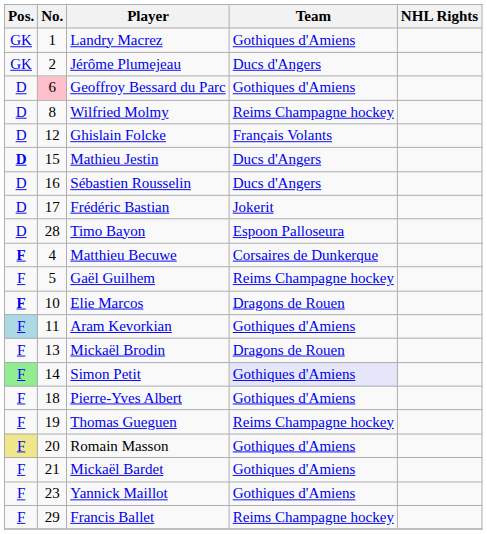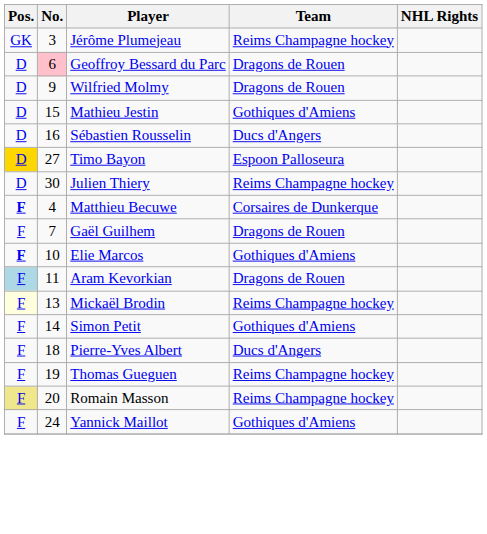 <table class="wikitable sortable">
 <tr>
 <th>Pos.</th>
 <th>No.</th>
 <th>Player</th>
 <th>Team</th>
 <th>NHL Rights</th>
 </tr>
 <tr>
 <td style="text-align:center;"><a href='#'>GK</a></td>
-<td style="text-align:center;">1</td>
-<td><a href='#'>Landry Macrez</a></td>
-<td> <a href='#'>Gothiques d'Amiens</a></td>
-<td></td>
-</tr>
-<tr>
-<td style="text-align:center;"><a href='#'>GK</a></td>
-<td style="text-align:center;">2</td>
+<td style="text-align:center;">3</td>
 <td><a href='#'>Jérôme Plumejeau</a></td>
-<td> <a href='#'>Ducs d'Angers</a></td>
+<td> <a href='#'>Reims Champagne hockey</a></td>
 <td></td>
 </tr>
 <tr>
 <td style="text-align:center;"><a href='#'>D</a></td>
 <td style="background: pink; text-align:center;">6</td>
 <td><a href='#'>Geoffroy Bessard du Parc</a></td>
-<td> <a href='#'>Gothiques d'Amiens</a></td>
+<td> <a href='#'>Dragons de Rouen</a></td>
 <td></td>
 </tr>
 <tr>
 <td style="text-align:center;"><a href='#'>D</a></td>
-<td style="text-align:center;">8</td>
+<td style="text-align:center;">9</td>
 <td><a href='#'>Wilfried Molmy</a></td>
-<td> <a href='#'>Reims Champagne hockey</a></td>
+<td> <a href='#'>Dragons de Rouen</a></td>
 <td></td>
 </tr>
 <tr>
 <td style="text-align:center;"><a href='#'>D</a></td>
-<td style="text-align:center;">12</td>
-<td><a href='#'>Ghislain Folcke</a></td>
-<td> <a href='#'>Français Volants</a></td>
-<td></td>
-</tr>
-<tr>
-<td style="text-align:center;"><strong><a href='#'>D</a></strong></td>
 <td style="text-align:center;">15</td>
 <td><a href='#'>Mathieu Jestin</a></td>
-<td> <a href='#'>Ducs d'Angers</a></td>
+<td> <a href='#'>Gothiques d'Amiens</a></td>
 <td></td>
 </tr>
 <tr>
 <td style="text-align:center;"><a href='#'>D</a></td>
 <td style="text-align:center;">16</td>
 <td><a href='#'>Sébastien Rousselin</a></td>
 <td> <a href='#'>Ducs d'Angers</a></td>
 <td></td>
 </tr>
 <tr>
-<td style="text-align:center;"><a href='#'>D</a></td>
-<td style="text-align:center;">17</td>
-<td><a href='#'>Frédéric Bastian</a></td>
-<td> <a href='#'>Jokerit</a></td>
+<td style="background: gold; text-align:center;"><a href='#'>D</a></td>
+<td style="text-align:center;">27</td>
+<td><a href='#'>Timo Bayon</a></td>
+<td> <a href='#'>Espoon Palloseura</a></td>
 <td></td>
 </tr>
 <tr>
 <td style="text-align:center;"><a href='#'>D</a></td>
-<td style="text-align:center;">28</td>
-<td><a href='#'>Timo Bayon</a></td>
-<td> <a href='#'>Espoon Palloseura</a></td>
+<td style="text-align:center;">30</td>
+<td><a href='#'>Julien Thiery</a></td>
+<td> <a href='#'>Reims Champagne hockey</a></td>
 <td></td>
 </tr>
 <tr>
 <td style="text-align:center;"><strong><a href='#'>F</a></strong></td>
 <td style="text-align:center;">4</td>
 <td><a href='#'>Matthieu Becuwe</a></td>
 <td> <a href='#'>Corsaires de Dunkerque</a></td>
 <td></td>
 </tr>
 <tr>
 <td style="text-align:center;"><a href='#'>F</a></td>
-<td style="text-align:center;">5</td>
+<td style="text-align:center;">7</td>
 <td><a href='#'>Gaël Guilhem</a></td>
-<td> <a href='#'>Reims Champagne hockey</a></td>
+<td> <a href='#'>Dragons de Rouen</a></td>
 <td></td>
 </tr>
 <tr>
 <td style="text-align:center;"><strong><a href='#'>F</a></strong></td>
 <td style="text-align:center;">10</td>
 <td><a href='#'>Elie Marcos</a></td>
-<td> <a href='#'>Dragons de Rouen</a></td>
+<td> <a href='#'>Gothiques d'Amiens</a></td>
 <td></td>
 </tr>
 <tr>
 <td style="background: lightblue; text-align:center;"><a href='#'>F</a></td>
 <td style="text-align:center;">11</td>
 <td><a href='#'>Aram Kevorkian</a></td>
-<td> <a href='#'>Gothiques d'Amiens</a></td>
+<td> <a href='#'>Dragons de Rouen</a></td>
+<td></td>
+</tr>
+<tr>
+<td style="background: lightyellow; text-align:center;"><a href='#'>F</a></td>
+<td style="text-align:center;">13</td>
+<td><a href='#'>Mickaël Brodin</a></td>
+<td> <a href='#'>Reims Champagne hockey</a></td>
 <td></td>
 </tr>
 <tr>
 <td style="text-align:center;"><a href='#'>F</a></td>
-<td style="text-align:center;">13</td>
-<td><a href='#'>Mickaël Brodin</a></td>
-<td> <a href='#'>Dragons de Rouen</a></td>
-<td></td>
-</tr>
-<tr>
-<td style="background: lightgreen; text-align:center;"><a href='#'>F</a></td>
 <td style="text-align:center;">14</td>
 <td><a href='#'>Simon Petit</a></td>
-<td style="background: lavender;"> <a href='#'>Gothiques d'Amiens</a></td>
+<td> <a href='#'>Gothiques d'Amiens</a></td>
 <td></td>
 </tr>
 <tr>
 <td style="text-align:center;"><a href='#'>F</a></td>
 <td style="text-align:center;">18</td>
 <td><a href='#'>Pierre-Yves Albert</a></td>
-<td> <a href='#'>Gothiques d'Amiens</a></td>
+<td> <a href='#'>Ducs d'Angers</a></td>
 <td></td>
 </tr>
 <tr>
 <td style="text-align:center;"><a href='#'>F</a></td>
 <td style="text-align:center;">19</td>
 <td><a href='#'>Thomas Gueguen</a></td>
 <td> <a href='#'>Reims Champagne hockey</a></td>
 <td></td>
 </tr>
 <tr>
 <td style="background: khaki; text-align:center;"><a href='#'>F</a></td>
 <td style="text-align:center;">20</td>
 <td>Romain Masson</td>
-<td> <a href='#'>Gothiques d'Amiens</a></td>
+<td> <a href='#'>Reims Champagne hockey</a></td>
 <td></td>
 </tr>
 <tr>
 <td style="text-align:center;"><a href='#'>F</a></td>
-<td style="text-align:center;">21</td>
-<td><a href='#'>Mickaël Bardet</a></td>
-<td> <a href='#'>Gothiques d'Amiens</a></td>
-<td></td>
-</tr>
-<tr>
-<td style="text-align:center;"><a href='#'>F</a></td>
-<td style="text-align:center;">23</td>
+<td style="text-align:center;">24</td>
 <td><a href='#'>Yannick Maillot</a></td>
 <td> <a href='#'>Gothiques d'Amiens</a></td>
 <td></td>
 </tr>
 <tr>
-<td style="text-align:center;"><a href='#'>F</a></td>
-<td style="text-align:center;">29</td>
-<td><a href='#'>Francis Ballet</a></td>
-<td> <a href='#'>Reims Champagne hockey</a></td>
-<td></td>
-</tr>
-<tr>
 </tr>
 </table>
